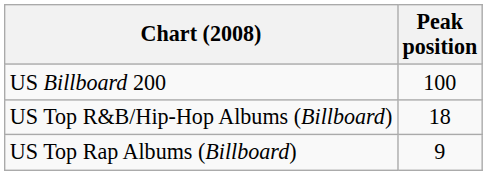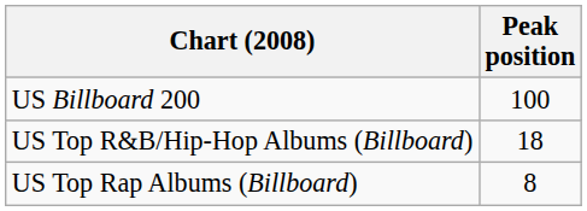 <table class="wikitable">
 <tr>
 <th align="left">Chart (2008)</th>
 <th style="text-align:center;">Peak<br>position</th>
 </tr>
 <tr>
 <td align="left">US <em>Billboard</em> 200</td>
 <td style="text-align:center;">100</td>
 </tr>
 <tr>
 <td align="left">US Top R&B/Hip-Hop Albums (<em>Billboard</em>)</td>
 <td style="text-align:center;">18</td>
 </tr>
 <tr>
 <td align="left">US Top Rap Albums (<em>Billboard</em>)</td>
-<td style="text-align:center;">9</td>
+<td style="text-align:center;">8</td>
 </tr>
 </table>
